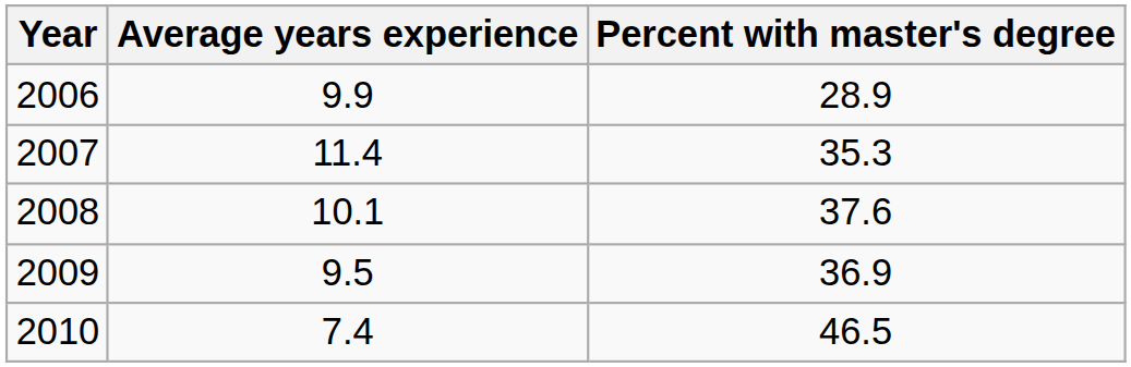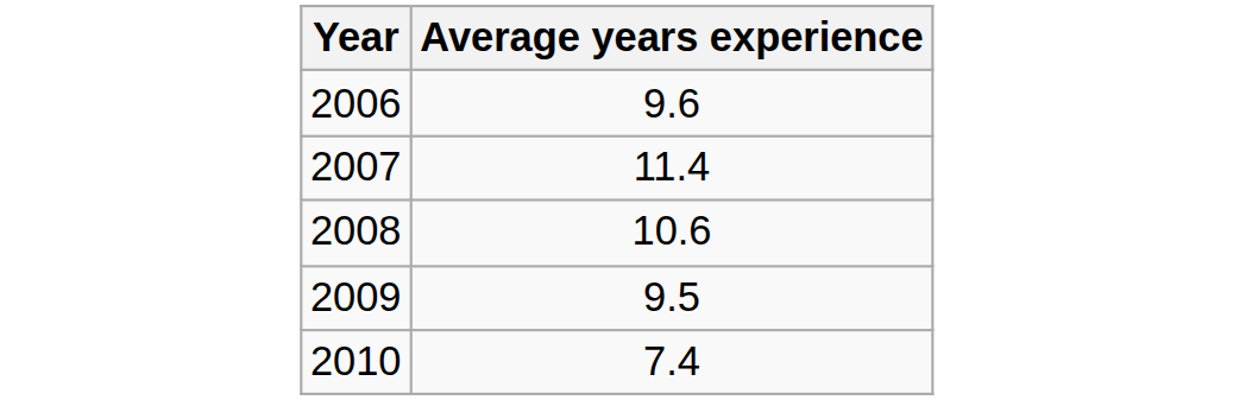 <table class="wikitable collapsible sortable" style="margin: 1em auto 1em auto;">
 <tr align="center">
 <th>Year</th>
 <th>Average years experience</th>
-<th>Percent with master's degree</th>
 </tr>
 <tr align="center">
 <td>2006</td>
-<td>9.9</td>
-<td>28.9</td>
+<td>9.6</td>
 </tr>
 <tr align="center">
 <td>2007</td>
 <td>11.4</td>
-<td>35.3</td>
 </tr>
 <tr align="center">
 <td>2008</td>
-<td>10.1</td>
-<td>37.6</td>
+<td>10.6</td>
 </tr>
 <tr align="center">
 <td>2009</td>
 <td>9.5</td>
-<td>36.9</td>
 </tr>
 <tr align="center">
 <td>2010</td>
 <td>7.4</td>
-<td>46.5</td>
 </tr>
 </table>
